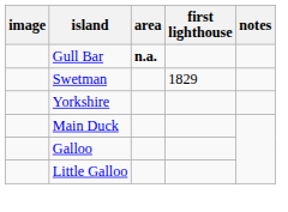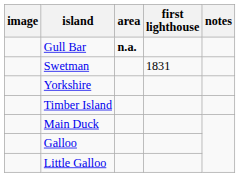 <table class="wikitable sortable">
 <tr>
 <th>image</th>
 <th>island</th>
 <th>area</th>
 <th>first<br>lighthouse</th>
 <th>notes</th>
 </tr>
 <tr>
 <td></td>
 <td><a href='#'>Gull Bar</a></td>
 <td><strong>n.a.</strong></td>
 <td></td>
 </tr>
 <tr>
 <td></td>
 <td><a href='#'>Swetman</a></td>
 <td></td>
-<td>1829</td>
+<td>1831</td>
 <td></td>
 </tr>
 <tr>
 <td></td>
 <td><a href='#'>Yorkshire</a></td>
+<td></td>
+<td></td>
+<td></td>
+</tr>
+<tr>
+<td></td>
+<td><a href='#'>Timber Island</a></td>
 <td></td>
 <td></td>
 <td></td>
 </tr>
 <tr>
 <td></td>
 <td><a href='#'>Main Duck</a></td>
 <td></td>
 <td></td>
 </tr>
 <tr>
 <td></td>
 <td><a href='#'>Galloo</a></td>
 <td></td>
 <td></td>
 </tr>
 <tr>
 <td></td>
 <td><a href='#'>Little Galloo</a></td>
 <td></td>
 <td></td>
 </tr>
 </table>
